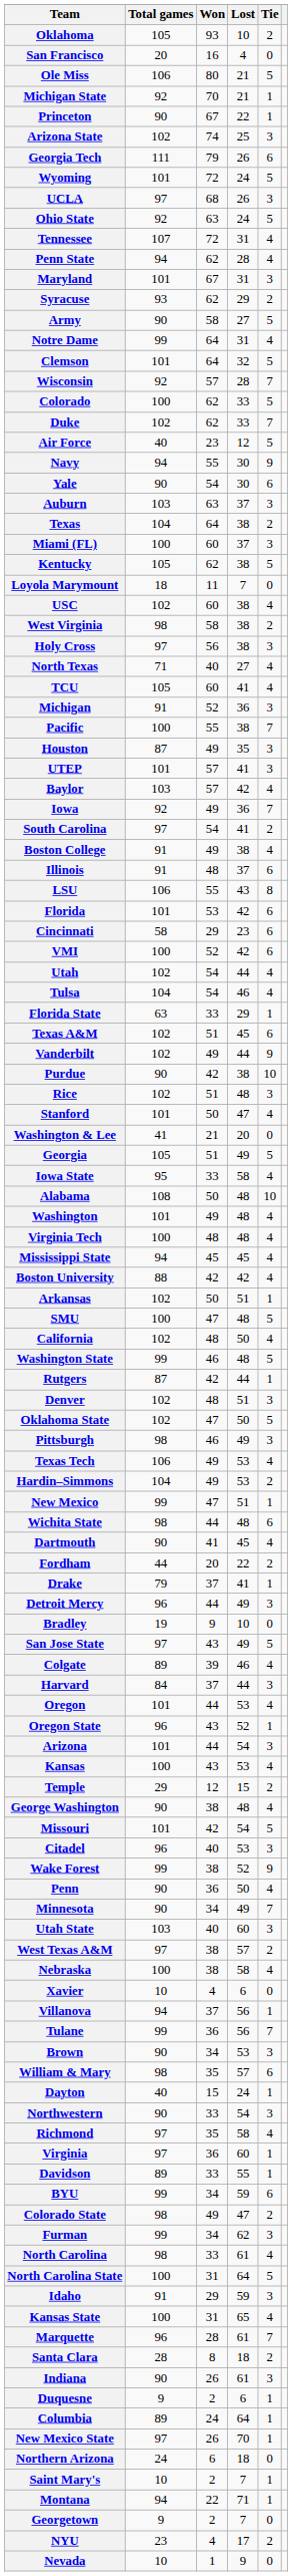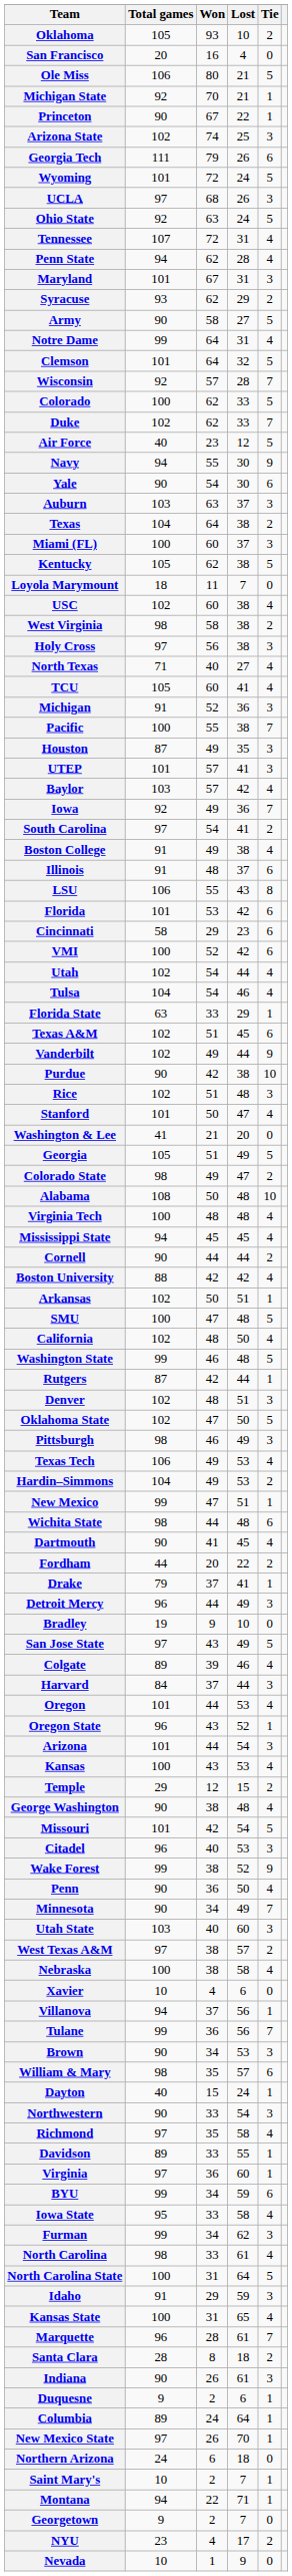 <table class="wikitable sortable plainrowheaders static-row-numbers" style="text-align: center;">
 <tr>
 </tr>
 <tr>
 <th scope="col">Team</th>
 <th scope="col">Total games</th>
 <th scope="col">Won</th>
 <th scope="col">Lost</th>
 <th scope="col">Tie</th>
 <th scope="col"></th>
 </tr>
 <tr>
 <th scope="row"><a href='#'>Oklahoma</a></th>
 <td>105</td>
 <td>93</td>
 <td>10</td>
 <td>2</td>
 <td></td>
 </tr>
 <tr>
 <th scope="row"><a href='#'>San Francisco</a></th>
 <td>20</td>
 <td>16</td>
 <td>4</td>
 <td>0</td>
 <td></td>
 </tr>
 <tr>
 <th scope="row"><a href='#'>Ole Miss</a></th>
 <td>106</td>
 <td>80</td>
 <td>21</td>
 <td>5</td>
 <td></td>
 </tr>
 <tr>
 <th scope="row"><a href='#'>Michigan State</a></th>
 <td>92</td>
 <td>70</td>
 <td>21</td>
 <td>1</td>
 <td></td>
 </tr>
 <tr>
 <th scope="row"><a href='#'>Princeton</a></th>
 <td>90</td>
 <td>67</td>
 <td>22</td>
 <td>1</td>
 <td></td>
 </tr>
 <tr>
 <th scope="row"><a href='#'>Arizona State</a></th>
 <td>102</td>
 <td>74</td>
 <td>25</td>
 <td>3</td>
 <td></td>
 </tr>
 <tr>
 <th scope="row"><a href='#'>Georgia Tech</a></th>
 <td>111</td>
 <td>79</td>
 <td>26</td>
 <td>6</td>
 <td></td>
 </tr>
 <tr>
 <th scope="row"><a href='#'>Wyoming</a></th>
 <td>101</td>
 <td>72</td>
 <td>24</td>
 <td>5</td>
 <td></td>
 </tr>
 <tr>
 <th scope="row"><a href='#'>UCLA</a></th>
 <td>97</td>
 <td>68</td>
 <td>26</td>
 <td>3</td>
 <td></td>
 </tr>
 <tr>
 <th scope="row"><a href='#'>Ohio State</a></th>
 <td>92</td>
 <td>63</td>
 <td>24</td>
 <td>5</td>
 <td></td>
 </tr>
 <tr>
 <th scope="row"><a href='#'>Tennessee</a></th>
 <td>107</td>
 <td>72</td>
 <td>31</td>
 <td>4</td>
 <td></td>
 </tr>
 <tr>
 <th scope="row"><a href='#'>Penn State</a></th>
 <td>94</td>
 <td>62</td>
 <td>28</td>
 <td>4</td>
 <td></td>
 </tr>
 <tr>
 <th scope="row"><a href='#'>Maryland</a></th>
 <td>101</td>
 <td>67</td>
 <td>31</td>
 <td>3</td>
 <td></td>
 </tr>
 <tr>
 <th scope="row"><a href='#'>Syracuse</a></th>
 <td>93</td>
 <td>62</td>
 <td>29</td>
 <td>2</td>
 <td></td>
 </tr>
 <tr>
 <th scope="row"><a href='#'>Army</a></th>
 <td>90</td>
 <td>58</td>
 <td>27</td>
 <td>5</td>
 <td></td>
 </tr>
 <tr>
 <th scope="row"><a href='#'>Notre Dame</a></th>
 <td>99</td>
 <td>64</td>
 <td>31</td>
 <td>4</td>
 <td></td>
 </tr>
 <tr>
 <th scope="row"><a href='#'>Clemson</a></th>
 <td>101</td>
 <td>64</td>
 <td>32</td>
 <td>5</td>
 <td></td>
 </tr>
 <tr>
 <th scope="row"><a href='#'>Wisconsin</a></th>
 <td>92</td>
 <td>57</td>
 <td>28</td>
 <td>7</td>
 <td></td>
 </tr>
 <tr>
 <th scope="row"><a href='#'>Colorado</a></th>
 <td>100</td>
 <td>62</td>
 <td>33</td>
 <td>5</td>
 <td></td>
 </tr>
 <tr>
 <th scope="row"><a href='#'>Duke</a></th>
 <td>102</td>
 <td>62</td>
 <td>33</td>
 <td>7</td>
 <td></td>
 </tr>
 <tr>
 <th scope="row"><a href='#'>Air Force</a></th>
 <td>40</td>
 <td>23</td>
 <td>12</td>
 <td>5</td>
 <td></td>
 </tr>
 <tr>
 <th scope="row"><a href='#'>Navy</a></th>
 <td>94</td>
 <td>55</td>
 <td>30</td>
 <td>9</td>
 <td></td>
 </tr>
 <tr>
 <th scope="row"><a href='#'>Yale</a></th>
 <td>90</td>
 <td>54</td>
 <td>30</td>
 <td>6</td>
 <td></td>
 </tr>
 <tr>
 <th scope="row"><a href='#'>Auburn</a></th>
 <td>103</td>
 <td>63</td>
 <td>37</td>
 <td>3</td>
 <td></td>
 </tr>
 <tr>
 <th scope="row"><a href='#'>Texas</a></th>
 <td>104</td>
 <td>64</td>
 <td>38</td>
 <td>2</td>
 <td></td>
 </tr>
 <tr>
 <th scope="row"><a href='#'>Miami (FL)</a></th>
 <td>100</td>
 <td>60</td>
 <td>37</td>
 <td>3</td>
 <td></td>
 </tr>
 <tr>
 <th scope="row"><a href='#'>Kentucky</a></th>
 <td>105</td>
 <td>62</td>
 <td>38</td>
 <td>5</td>
 <td></td>
 </tr>
 <tr>
 <th scope="row"><a href='#'>Loyola Marymount</a></th>
 <td>18</td>
 <td>11</td>
 <td>7</td>
 <td>0</td>
 <td></td>
 </tr>
 <tr>
 <th scope="row"><a href='#'>USC</a></th>
 <td>102</td>
 <td>60</td>
 <td>38</td>
 <td>4</td>
 <td></td>
 </tr>
 <tr>
 <th scope="row"><a href='#'>West Virginia</a></th>
 <td>98</td>
 <td>58</td>
 <td>38</td>
 <td>2</td>
 <td></td>
 </tr>
 <tr>
 <th scope="row"><a href='#'>Holy Cross</a></th>
 <td>97</td>
 <td>56</td>
 <td>38</td>
 <td>3</td>
 <td></td>
 </tr>
 <tr>
 <th scope="row"><a href='#'>North Texas</a></th>
 <td>71</td>
 <td>40</td>
 <td>27</td>
 <td>4</td>
 <td></td>
 </tr>
 <tr>
 <th scope="row"><a href='#'>TCU</a></th>
 <td>105</td>
 <td>60</td>
 <td>41</td>
 <td>4</td>
 <td></td>
 </tr>
 <tr>
 <th scope="row"><a href='#'>Michigan</a></th>
 <td>91</td>
 <td>52</td>
 <td>36</td>
 <td>3</td>
 <td></td>
 </tr>
 <tr>
 <th scope="row"><a href='#'>Pacific</a></th>
 <td>100</td>
 <td>55</td>
 <td>38</td>
 <td>7</td>
 <td></td>
 </tr>
 <tr>
 <th scope="row"><a href='#'>Houston</a></th>
 <td>87</td>
 <td>49</td>
 <td>35</td>
 <td>3</td>
 <td></td>
 </tr>
 <tr>
 <th scope="row"><a href='#'>UTEP</a></th>
 <td>101</td>
 <td>57</td>
 <td>41</td>
 <td>3</td>
 <td></td>
 </tr>
 <tr>
 <th scope="row"><a href='#'>Baylor</a></th>
 <td>103</td>
 <td>57</td>
 <td>42</td>
 <td>4</td>
 <td></td>
 </tr>
 <tr>
 <th scope="row"><a href='#'>Iowa</a></th>
 <td>92</td>
 <td>49</td>
 <td>36</td>
 <td>7</td>
 <td></td>
 </tr>
 <tr>
 <th scope="row"><a href='#'>South Carolina</a></th>
 <td>97</td>
 <td>54</td>
 <td>41</td>
 <td>2</td>
 <td></td>
 </tr>
 <tr>
 <th scope="row"><a href='#'>Boston College</a></th>
 <td>91</td>
 <td>49</td>
 <td>38</td>
 <td>4</td>
 <td></td>
 </tr>
 <tr>
 <th scope="row"><a href='#'>Illinois</a></th>
 <td>91</td>
 <td>48</td>
 <td>37</td>
 <td>6</td>
 <td></td>
 </tr>
 <tr>
 <th scope="row"><a href='#'>LSU</a></th>
 <td>106</td>
 <td>55</td>
 <td>43</td>
 <td>8</td>
 <td></td>
 </tr>
 <tr>
 <th scope="row"><a href='#'>Florida</a></th>
 <td>101</td>
 <td>53</td>
 <td>42</td>
 <td>6</td>
 <td></td>
 </tr>
 <tr>
 <th scope="row"><a href='#'>Cincinnati</a></th>
 <td>58</td>
 <td>29</td>
 <td>23</td>
 <td>6</td>
 <td></td>
 </tr>
 <tr>
 <th scope="row"><a href='#'>VMI</a></th>
 <td>100</td>
 <td>52</td>
 <td>42</td>
 <td>6</td>
 <td></td>
 </tr>
 <tr>
 <th scope="row"><a href='#'>Utah</a></th>
 <td>102</td>
 <td>54</td>
 <td>44</td>
 <td>4</td>
 <td></td>
 </tr>
 <tr>
 <th scope="row"><a href='#'>Tulsa</a></th>
 <td>104</td>
 <td>54</td>
 <td>46</td>
 <td>4</td>
 <td></td>
 </tr>
 <tr>
 <th scope="row"><a href='#'>Florida State</a></th>
 <td>63</td>
 <td>33</td>
 <td>29</td>
 <td>1</td>
 <td></td>
 </tr>
 <tr>
 <th scope="row"><a href='#'>Texas A&M</a></th>
 <td>102</td>
 <td>51</td>
 <td>45</td>
 <td>6</td>
 <td></td>
 </tr>
 <tr>
 <th scope="row"><a href='#'>Vanderbilt</a></th>
 <td>102</td>
 <td>49</td>
 <td>44</td>
 <td>9</td>
 <td></td>
 </tr>
 <tr>
 <th scope="row"><a href='#'>Purdue</a></th>
 <td>90</td>
 <td>42</td>
 <td>38</td>
 <td>10</td>
 <td></td>
 </tr>
 <tr>
 <th scope="row"><a href='#'>Rice</a></th>
 <td>102</td>
 <td>51</td>
 <td>48</td>
 <td>3</td>
 <td></td>
 </tr>
 <tr>
 <th scope="row"><a href='#'>Stanford</a></th>
 <td>101</td>
 <td>50</td>
 <td>47</td>
 <td>4</td>
 <td></td>
 </tr>
 <tr>
 <th scope="row"><a href='#'>Washington & Lee</a></th>
 <td>41</td>
 <td>21</td>
 <td>20</td>
 <td>0</td>
 <td></td>
 </tr>
 <tr>
 <th scope="row"><a href='#'>Georgia</a></th>
 <td>105</td>
 <td>51</td>
 <td>49</td>
 <td>5</td>
 <td></td>
 </tr>
 <tr>
-<th scope="row"><a href='#'>Iowa State</a></th>
-<td>95</td>
-<td>33</td>
-<td>58</td>
-<td>4</td>
+<th scope="row"><a href='#'>Colorado State</a></th>
+<td>98</td>
+<td>49</td>
+<td>47</td>
+<td>2</td>
 <td></td>
 </tr>
 <tr>
 <th scope="row"><a href='#'>Alabama</a></th>
 <td>108</td>
 <td>50</td>
 <td>48</td>
 <td>10</td>
-<td></td>
-</tr>
-<tr>
-<th scope="row"><a href='#'>Washington</a></th>
-<td>101</td>
-<td>49</td>
-<td>48</td>
-<td>4</td>
 <td></td>
 </tr>
 <tr>
 <th scope="row"><a href='#'>Virginia Tech</a></th>
 <td>100</td>
 <td>48</td>
 <td>48</td>
 <td>4</td>
 <td></td>
 </tr>
 <tr>
 <th scope="row"><a href='#'>Mississippi State</a></th>
 <td>94</td>
 <td>45</td>
 <td>45</td>
 <td>4</td>
+<td></td>
+</tr>
+<tr>
+<th scope="row"><a href='#'>Cornell</a></th>
+<td>90</td>
+<td>44</td>
+<td>44</td>
+<td>2</td>
 <td></td>
 </tr>
 <tr>
 <th scope="row"><a href='#'>Boston University</a></th>
 <td>88</td>
 <td>42</td>
 <td>42</td>
 <td>4</td>
 <td></td>
 </tr>
 <tr>
 <th scope="row"><a href='#'>Arkansas</a></th>
 <td>102</td>
 <td>50</td>
 <td>51</td>
 <td>1</td>
 <td></td>
 </tr>
 <tr>
 <th scope="row"><a href='#'>SMU</a></th>
 <td>100</td>
 <td>47</td>
 <td>48</td>
 <td>5</td>
 <td></td>
 </tr>
 <tr>
 <th scope="row"><a href='#'>California</a></th>
 <td>102</td>
 <td>48</td>
 <td>50</td>
 <td>4</td>
 <td></td>
 </tr>
 <tr>
 <th scope="row"><a href='#'>Washington State</a></th>
 <td>99</td>
 <td>46</td>
 <td>48</td>
 <td>5</td>
 <td></td>
 </tr>
 <tr>
 <th scope="row"><a href='#'>Rutgers</a></th>
 <td>87</td>
 <td>42</td>
 <td>44</td>
 <td>1</td>
 <td></td>
 </tr>
 <tr>
 <th scope="row"><a href='#'>Denver</a></th>
 <td>102</td>
 <td>48</td>
 <td>51</td>
 <td>3</td>
 <td></td>
 </tr>
 <tr>
 <th scope="row"><a href='#'>Oklahoma State</a></th>
 <td>102</td>
 <td>47</td>
 <td>50</td>
 <td>5</td>
 <td></td>
 </tr>
 <tr>
 <th scope="row"><a href='#'>Pittsburgh</a></th>
 <td>98</td>
 <td>46</td>
 <td>49</td>
 <td>3</td>
 <td></td>
 </tr>
 <tr>
 <th scope="row"><a href='#'>Texas Tech</a></th>
 <td>106</td>
 <td>49</td>
 <td>53</td>
 <td>4</td>
 <td></td>
 </tr>
 <tr>
 <th scope="row"><a href='#'>Hardin–Simmons</a></th>
 <td>104</td>
 <td>49</td>
 <td>53</td>
 <td>2</td>
 <td></td>
 </tr>
 <tr>
 <th scope="row"><a href='#'>New Mexico</a></th>
 <td>99</td>
 <td>47</td>
 <td>51</td>
 <td>1</td>
 <td></td>
 </tr>
 <tr>
 <th scope="row"><a href='#'>Wichita State</a></th>
 <td>98</td>
 <td>44</td>
 <td>48</td>
 <td>6</td>
 <td></td>
 </tr>
 <tr>
 <th scope="row"><a href='#'>Dartmouth</a></th>
 <td>90</td>
 <td>41</td>
 <td>45</td>
 <td>4</td>
 <td></td>
 </tr>
 <tr>
 <th scope="row"><a href='#'>Fordham</a></th>
 <td>44</td>
 <td>20</td>
 <td>22</td>
 <td>2</td>
 <td></td>
 </tr>
 <tr>
 <th scope="row"><a href='#'>Drake</a></th>
 <td>79</td>
 <td>37</td>
 <td>41</td>
 <td>1</td>
 <td></td>
 </tr>
 <tr>
 <th scope="row"><a href='#'>Detroit Mercy</a></th>
 <td>96</td>
 <td>44</td>
 <td>49</td>
 <td>3</td>
 <td></td>
 </tr>
 <tr>
 <th scope="row"><a href='#'>Bradley</a></th>
 <td>19</td>
 <td>9</td>
 <td>10</td>
 <td>0</td>
 <td></td>
 </tr>
 <tr>
 <th scope="row"><a href='#'>San Jose State</a></th>
 <td>97</td>
 <td>43</td>
 <td>49</td>
 <td>5</td>
 <td></td>
 </tr>
 <tr>
 <th scope="row"><a href='#'>Colgate</a></th>
 <td>89</td>
 <td>39</td>
 <td>46</td>
 <td>4</td>
 <td></td>
 </tr>
 <tr>
 <th scope="row"><a href='#'>Harvard</a></th>
 <td>84</td>
 <td>37</td>
 <td>44</td>
 <td>3</td>
 <td></td>
 </tr>
 <tr>
 <th scope="row"><a href='#'>Oregon</a></th>
 <td>101</td>
 <td>44</td>
 <td>53</td>
 <td>4</td>
 <td></td>
 </tr>
 <tr>
 <th scope="row"><a href='#'>Oregon State</a></th>
 <td>96</td>
 <td>43</td>
 <td>52</td>
 <td>1</td>
 <td></td>
 </tr>
 <tr>
 <th scope="row"><a href='#'>Arizona</a></th>
 <td>101</td>
 <td>44</td>
 <td>54</td>
 <td>3</td>
 <td></td>
 </tr>
 <tr>
 <th scope="row"><a href='#'>Kansas</a></th>
 <td>100</td>
 <td>43</td>
 <td>53</td>
 <td>4</td>
 <td></td>
 </tr>
 <tr>
 <th scope="row"><a href='#'>Temple</a></th>
 <td>29</td>
 <td>12</td>
 <td>15</td>
 <td>2</td>
 <td></td>
 </tr>
 <tr>
 <th scope="row"><a href='#'>George Washington</a></th>
 <td>90</td>
 <td>38</td>
 <td>48</td>
 <td>4</td>
 <td></td>
 </tr>
 <tr>
 <th scope="row"><a href='#'>Missouri</a></th>
 <td>101</td>
 <td>42</td>
 <td>54</td>
 <td>5</td>
 <td></td>
 </tr>
 <tr>
 <th scope="row"><a href='#'>Citadel</a></th>
 <td>96</td>
 <td>40</td>
 <td>53</td>
 <td>3</td>
 <td></td>
 </tr>
 <tr>
 <th scope="row"><a href='#'>Wake Forest</a></th>
 <td>99</td>
 <td>38</td>
 <td>52</td>
 <td>9</td>
 <td></td>
 </tr>
 <tr>
 <th scope="row"><a href='#'>Penn</a></th>
 <td>90</td>
 <td>36</td>
 <td>50</td>
 <td>4</td>
 <td></td>
 </tr>
 <tr>
 <th scope="row"><a href='#'>Minnesota</a></th>
 <td>90</td>
 <td>34</td>
 <td>49</td>
 <td>7</td>
 <td></td>
 </tr>
 <tr>
 <th scope="row"><a href='#'>Utah State</a></th>
 <td>103</td>
 <td>40</td>
 <td>60</td>
 <td>3</td>
 <td></td>
 </tr>
 <tr>
 <th scope="row"><a href='#'>West Texas A&M</a></th>
 <td>97</td>
 <td>38</td>
 <td>57</td>
 <td>2</td>
 <td></td>
 </tr>
 <tr>
 <th scope="row"><a href='#'>Nebraska</a></th>
 <td>100</td>
 <td>38</td>
 <td>58</td>
 <td>4</td>
 <td></td>
 </tr>
 <tr>
 <th scope="row"><a href='#'>Xavier</a></th>
 <td>10</td>
 <td>4</td>
 <td>6</td>
 <td>0</td>
 <td></td>
 </tr>
 <tr>
 <th scope="row"><a href='#'>Villanova</a></th>
 <td>94</td>
 <td>37</td>
 <td>56</td>
 <td>1</td>
 <td></td>
 </tr>
 <tr>
 <th scope="row"><a href='#'>Tulane</a></th>
 <td>99</td>
 <td>36</td>
 <td>56</td>
 <td>7</td>
 <td></td>
 </tr>
 <tr>
 <th scope="row"><a href='#'>Brown</a></th>
 <td>90</td>
 <td>34</td>
 <td>53</td>
 <td>3</td>
 <td></td>
 </tr>
 <tr>
 <th scope="row"><a href='#'>William & Mary</a></th>
 <td>98</td>
 <td>35</td>
 <td>57</td>
 <td>6</td>
 <td></td>
 </tr>
 <tr>
 <th scope="row"><a href='#'>Dayton</a></th>
 <td>40</td>
 <td>15</td>
 <td>24</td>
 <td>1</td>
 <td></td>
 </tr>
 <tr>
 <th scope="row"><a href='#'>Northwestern</a></th>
 <td>90</td>
 <td>33</td>
 <td>54</td>
 <td>3</td>
 <td></td>
 </tr>
 <tr>
 <th scope="row"><a href='#'>Richmond</a></th>
 <td>97</td>
 <td>35</td>
 <td>58</td>
 <td>4</td>
 <td></td>
 </tr>
 <tr>
+<th scope="row"><a href='#'>Davidson</a></th>
+<td>89</td>
+<td>33</td>
+<td>55</td>
+<td>1</td>
+<td></td>
+</tr>
+<tr>
 <th scope="row"><a href='#'>Virginia</a></th>
 <td>97</td>
 <td>36</td>
 <td>60</td>
-<td>1</td>
-<td></td>
-</tr>
-<tr>
-<th scope="row"><a href='#'>Davidson</a></th>
-<td>89</td>
-<td>33</td>
-<td>55</td>
 <td>1</td>
 <td></td>
 </tr>
 <tr>
 <th scope="row"><a href='#'>BYU</a></th>
 <td>99</td>
 <td>34</td>
 <td>59</td>
 <td>6</td>
 <td></td>
 </tr>
 <tr>
-<th scope="row"><a href='#'>Colorado State</a></th>
-<td>98</td>
-<td>49</td>
-<td>47</td>
-<td>2</td>
+<th scope="row"><a href='#'>Iowa State</a></th>
+<td>95</td>
+<td>33</td>
+<td>58</td>
+<td>4</td>
 <td></td>
 </tr>
 <tr>
 <th scope="row"><a href='#'>Furman</a></th>
 <td>99</td>
 <td>34</td>
 <td>62</td>
 <td>3</td>
 <td></td>
 </tr>
 <tr>
 <th scope="row"><a href='#'>North Carolina</a></th>
 <td>98</td>
 <td>33</td>
 <td>61</td>
 <td>4</td>
 <td></td>
 </tr>
 <tr>
 <th scope="row"><a href='#'>North Carolina State</a></th>
 <td>100</td>
 <td>31</td>
 <td>64</td>
 <td>5</td>
 <td></td>
 </tr>
 <tr>
 <th scope="row"><a href='#'>Idaho</a></th>
 <td>91</td>
 <td>29</td>
 <td>59</td>
 <td>3</td>
 <td></td>
 </tr>
 <tr>
 <th scope="row"><a href='#'>Kansas State</a></th>
 <td>100</td>
 <td>31</td>
 <td>65</td>
 <td>4</td>
 <td></td>
 </tr>
 <tr>
 <th scope="row"><a href='#'>Marquette</a></th>
 <td>96</td>
 <td>28</td>
 <td>61</td>
 <td>7</td>
 <td></td>
 </tr>
 <tr>
 <th scope="row"><a href='#'>Santa Clara</a></th>
 <td>28</td>
 <td>8</td>
 <td>18</td>
 <td>2</td>
 <td></td>
 </tr>
 <tr>
 <th scope="row"><a href='#'>Indiana</a></th>
 <td>90</td>
 <td>26</td>
 <td>61</td>
 <td>3</td>
 <td></td>
 </tr>
 <tr>
 <th scope="row"><a href='#'>Duquesne</a></th>
 <td>9</td>
 <td>2</td>
 <td>6</td>
 <td>1</td>
 <td></td>
 </tr>
 <tr>
 <th scope="row"><a href='#'>Columbia</a></th>
 <td>89</td>
 <td>24</td>
 <td>64</td>
 <td>1</td>
 <td></td>
 </tr>
 <tr>
 <th scope="row"><a href='#'>New Mexico State</a></th>
 <td>97</td>
 <td>26</td>
 <td>70</td>
 <td>1</td>
 <td></td>
 </tr>
 <tr>
 <th scope="row"><a href='#'>Northern Arizona</a></th>
 <td>24</td>
 <td>6</td>
 <td>18</td>
 <td>0</td>
 <td></td>
 </tr>
 <tr>
 <th scope="row"><a href='#'>Saint Mary's</a></th>
 <td>10</td>
 <td>2</td>
 <td>7</td>
 <td>1</td>
 <td></td>
 </tr>
 <tr>
 <th scope="row"><a href='#'>Montana</a></th>
 <td>94</td>
 <td>22</td>
 <td>71</td>
 <td>1</td>
 <td></td>
 </tr>
 <tr>
 <th scope="row"><a href='#'>Georgetown</a></th>
 <td>9</td>
 <td>2</td>
 <td>7</td>
 <td>0</td>
 <td></td>
 </tr>
 <tr>
 <th scope="row"><a href='#'>NYU</a></th>
 <td>23</td>
 <td>4</td>
 <td>17</td>
 <td>2</td>
 <td></td>
 </tr>
 <tr>
 <th scope="row"><a href='#'>Nevada</a></th>
 <td>10</td>
 <td>1</td>
 <td>9</td>
 <td>0</td>
 <td></td>
 </tr>
 </table>
